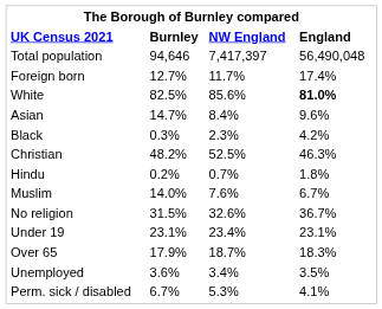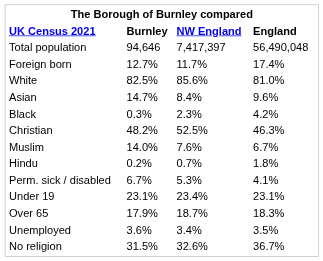 <table id="toc" style="float: right; margin: .3em; width: 36%; border:1px solid #BBB;" cellspacing=4>
 <tr>
 <th colspan="4"><strong>The Borough of Burnley compared</strong></th>
 </tr>
 <tr>
 <td><strong><a href='#'>UK Census 2021</a></strong></td>
 <td><strong>Burnley</strong></td>
 <td><strong><a href='#'>NW England</a></strong></td>
 <td><strong>England</strong></td>
 </tr>
 <tr>
 <td>Total population</td>
 <td>94,646</td>
 <td>7,417,397</td>
 <td>56,490,048</td>
 </tr>
 <tr>
 <td>Foreign born</td>
 <td>12.7%</td>
 <td>11.7%</td>
 <td>17.4%</td>
 </tr>
 <tr>
 <td>White</td>
 <td>82.5%</td>
 <td>85.6%</td>
-<td><strong>81.0%</strong></td>
+<td>81.0%</td>
 </tr>
 <tr>
 <td>Asian</td>
 <td>14.7%</td>
 <td>8.4%</td>
 <td>9.6%</td>
 </tr>
 <tr>
 <td>Black</td>
 <td>0.3%</td>
 <td>2.3%</td>
 <td>4.2%</td>
 </tr>
 <tr>
 <td>Christian</td>
 <td>48.2%</td>
 <td>52.5%</td>
 <td>46.3%</td>
 </tr>
 <tr>
+<td>Muslim</td>
+<td>14.0%</td>
+<td>7.6%</td>
+<td>6.7%</td>
+</tr>
+<tr>
 <td>Hindu</td>
 <td>0.2%</td>
 <td>0.7%</td>
 <td>1.8%</td>
 </tr>
 <tr>
-<td>Muslim</td>
-<td>14.0%</td>
-<td>7.6%</td>
+<td>Perm. sick / disabled</td>
 <td>6.7%</td>
-</tr>
-<tr>
-<td>No religion</td>
-<td>31.5%</td>
-<td>32.6%</td>
-<td>36.7%</td>
+<td>5.3%</td>
+<td>4.1%</td>
 </tr>
 <tr>
 <td>Under 19</td>
 <td>23.1%</td>
 <td>23.4%</td>
 <td>23.1%</td>
 </tr>
 <tr>
 <td>Over 65</td>
 <td>17.9%</td>
 <td>18.7%</td>
 <td>18.3%</td>
 </tr>
 <tr>
 <td>Unemployed</td>
 <td>3.6%</td>
 <td>3.4%</td>
 <td>3.5%</td>
 </tr>
 <tr>
-<td>Perm. sick / disabled</td>
-<td>6.7%</td>
-<td>5.3%</td>
-<td>4.1%</td>
+<td>No religion</td>
+<td>31.5%</td>
+<td>32.6%</td>
+<td>36.7%</td>
 </tr>
 </table>
